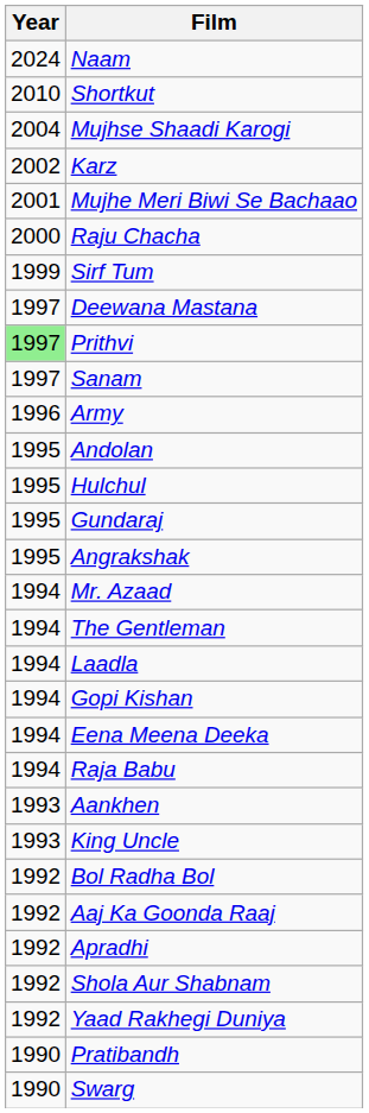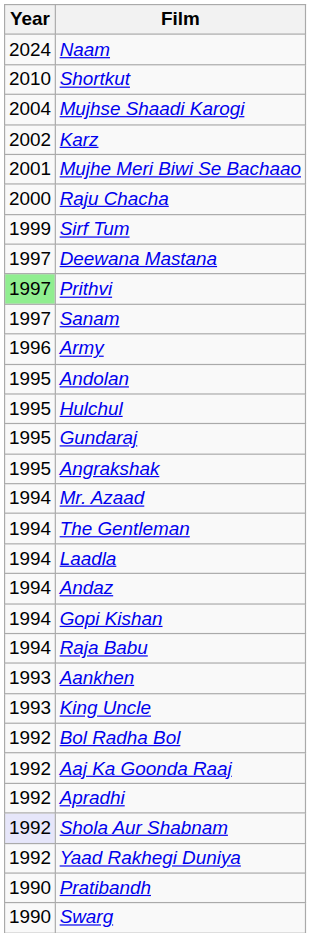 <table class="wikitable">
 <tr>
 <th>Year</th>
 <th>Film</th>
 </tr>
 <tr>
 <td>2024</td>
 <td><em><a href='#'>Naam</a></em></td>
 </tr>
 <tr>
 <td>2010</td>
 <td><em><a href='#'>Shortkut</a></em></td>
 </tr>
 <tr>
 <td>2004</td>
 <td><em><a href='#'>Mujhse Shaadi Karogi</a></em></td>
 </tr>
 <tr>
 <td>2002</td>
 <td><em><a href='#'>Karz</a></em></td>
 </tr>
 <tr>
 <td>2001</td>
 <td><em><a href='#'>Mujhe Meri Biwi Se Bachaao</a></em></td>
 </tr>
 <tr>
 <td>2000</td>
 <td><em><a href='#'>Raju Chacha</a></em></td>
 </tr>
 <tr>
 <td>1999</td>
 <td><em><a href='#'>Sirf Tum</a></em></td>
 </tr>
 <tr>
 <td>1997</td>
 <td><em><a href='#'>Deewana Mastana</a></em></td>
 </tr>
 <tr>
 <td style="background: lightgreen;">1997</td>
 <td><em><a href='#'>Prithvi</a></em></td>
 </tr>
 <tr>
 <td>1997</td>
 <td><em><a href='#'>Sanam</a></em></td>
 </tr>
 <tr>
 <td>1996</td>
 <td><em><a href='#'>Army</a></em></td>
 </tr>
 <tr>
 <td>1995</td>
 <td><em><a href='#'>Andolan</a></em></td>
 </tr>
 <tr>
 <td>1995</td>
 <td><em><a href='#'>Hulchul</a></em></td>
 </tr>
 <tr>
 <td>1995</td>
 <td><em><a href='#'>Gundaraj</a></em></td>
 </tr>
 <tr>
 <td>1995</td>
 <td><em><a href='#'>Angrakshak</a></em></td>
 </tr>
 <tr>
 <td>1994</td>
 <td><em><a href='#'>Mr. Azaad</a></em></td>
 </tr>
 <tr>
 <td>1994</td>
 <td><em><a href='#'>The Gentleman</a></em></td>
 </tr>
 <tr>
 <td>1994</td>
 <td><em><a href='#'>Laadla</a></em></td>
 </tr>
 <tr>
 <td>1994</td>
-<td><em><a href='#'>Gopi Kishan</a></em></td>
+<td><em><a href='#'>Andaz</a></em></td>
 </tr>
 <tr>
 <td>1994</td>
-<td><em><a href='#'>Eena Meena Deeka</a></em></td>
+<td><em><a href='#'>Gopi Kishan</a></em></td>
 </tr>
 <tr>
 <td>1994</td>
 <td><em><a href='#'>Raja Babu</a></em></td>
 </tr>
 <tr>
 <td>1993</td>
 <td><em><a href='#'>Aankhen</a></em></td>
 </tr>
 <tr>
 <td>1993</td>
 <td><em><a href='#'>King Uncle</a></em></td>
 </tr>
 <tr>
 <td>1992</td>
 <td><em><a href='#'>Bol Radha Bol</a></em></td>
 </tr>
 <tr>
 <td>1992</td>
 <td><em><a href='#'>Aaj Ka Goonda Raaj</a></em></td>
 </tr>
 <tr>
 <td>1992</td>
 <td><em><a href='#'>Apradhi</a></em></td>
 </tr>
 <tr>
-<td>1992</td>
+<td style="background: lavender;">1992</td>
 <td><em><a href='#'>Shola Aur Shabnam</a></em></td>
 </tr>
 <tr>
 <td>1992</td>
 <td><em><a href='#'>Yaad Rakhegi Duniya</a></em></td>
 </tr>
 <tr>
 <td>1990</td>
 <td><em><a href='#'>Pratibandh</a></em></td>
 </tr>
 <tr>
 <td>1990</td>
 <td><em><a href='#'>Swarg</a></em></td>
 </tr>
 </table>
